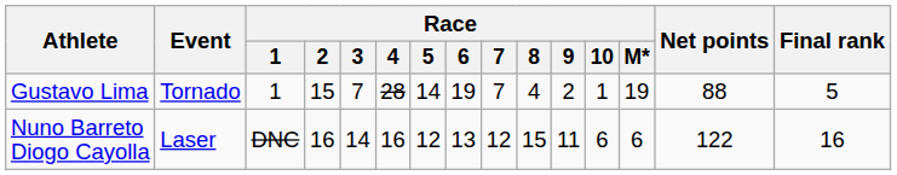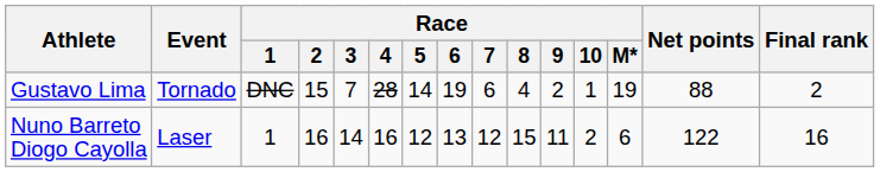 <table class="wikitable" style="font-size:90%">
 <tr>
 <th rowspan=2>Athlete</th>
 <th rowspan=2>Event</th>
 <th colspan=11>Race</th>
 <th rowspan=2>Net points</th>
 <th rowspan=2>Final rank</th>
 </tr>
 <tr style="font-size:95%">
 <th>1</th>
 <th>2</th>
 <th>3</th>
 <th>4</th>
 <th>5</th>
 <th>6</th>
 <th>7</th>
 <th>8</th>
 <th>9</th>
 <th>10</th>
 <th>M*</th>
 </tr>
 <tr align=center>
 <td align=left><a href='#'>Gustavo Lima</a></td>
 <td align=left><a href='#'>Tornado</a></td>
-<td>1</td>
+<td><s>DNC</s></td>
 <td>15</td>
 <td>7</td>
 <td><s>28</s></td>
 <td>14</td>
 <td>19</td>
-<td>7</td>
+<td>6</td>
 <td>4</td>
 <td>2</td>
 <td>1</td>
 <td>19</td>
 <td>88</td>
-<td>5</td>
+<td>2</td>
 </tr>
 <tr align=center>
 <td align=left><a href='#'>Nuno Barreto</a><br><a href='#'>Diogo Cayolla</a></td>
 <td align=left><a href='#'>Laser</a></td>
-<td><s>DNC</s></td>
+<td>1</td>
 <td>16</td>
 <td>14</td>
 <td>16</td>
 <td>12</td>
 <td>13</td>
 <td>12</td>
 <td>15</td>
 <td>11</td>
-<td>6</td>
+<td>2</td>
 <td>6</td>
 <td>122</td>
 <td>16</td>
 </tr>
 </table>
